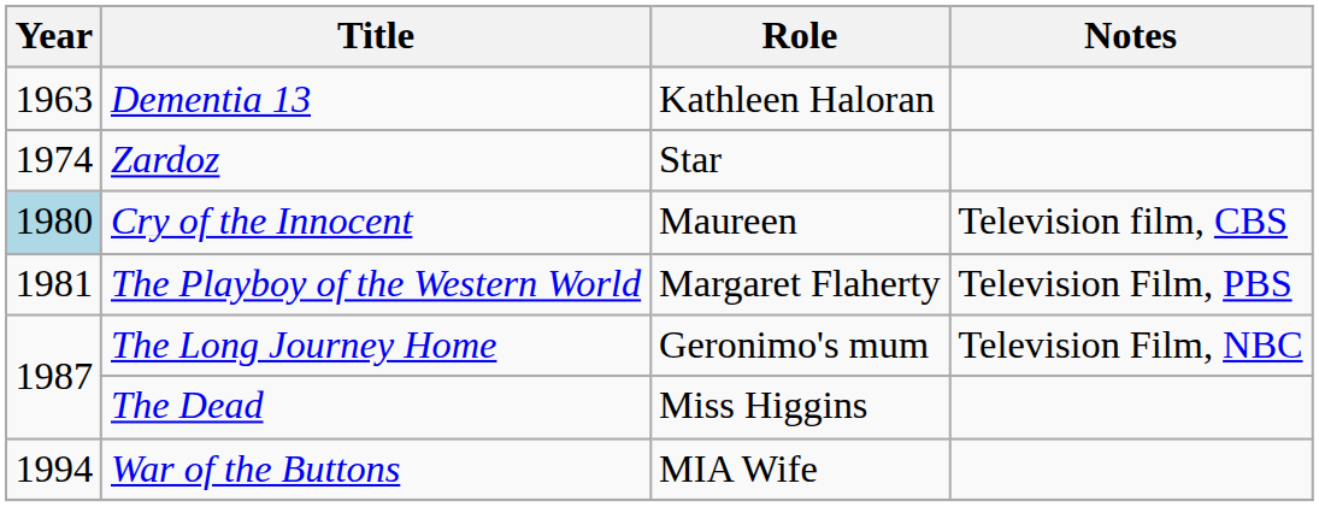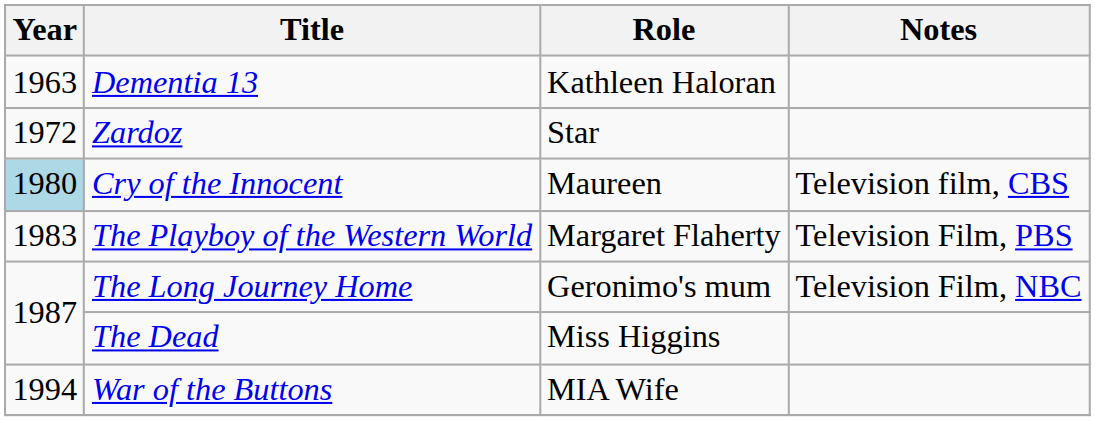 <table class="wikitable sortable">
 <tr>
 <th>Year</th>
 <th>Title</th>
 <th>Role</th>
 <th>Notes</th>
 </tr>
 <tr>
 <td>1963</td>
 <td><em><a href='#'>Dementia 13</a></em></td>
 <td>Kathleen Haloran</td>
 <td></td>
 </tr>
 <tr>
-<td>1974</td>
+<td>1972</td>
 <td><em><a href='#'>Zardoz</a></em></td>
 <td>Star</td>
 <td></td>
 </tr>
 <tr>
 <td style="background: lightblue;">1980</td>
 <td><em><a href='#'>Cry of the Innocent</a></em></td>
 <td>Maureen</td>
 <td>Television film, <a href='#'>CBS</a></td>
 </tr>
 <tr>
-<td>1981</td>
+<td>1983</td>
 <td><em><a href='#'>The Playboy of the Western World</a></em></td>
 <td>Margaret Flaherty</td>
 <td>Television Film, <a href='#'>PBS</a></td>
 </tr>
 <tr>
 <td rowspan="2">1987</td>
 <td><em><a href='#'>The Long Journey Home</a></em></td>
 <td>Geronimo's mum</td>
 <td>Television Film, <a href='#'>NBC</a></td>
 </tr>
 <tr>
 <td><em><a href='#'>The Dead</a></em></td>
 <td>Miss Higgins</td>
 <td></td>
 </tr>
 <tr>
 <td>1994</td>
 <td><em><a href='#'>War of the Buttons</a></em></td>
 <td>MIA Wife</td>
 <td></td>
 </tr>
 <tr>
 </tr>
 </table>
